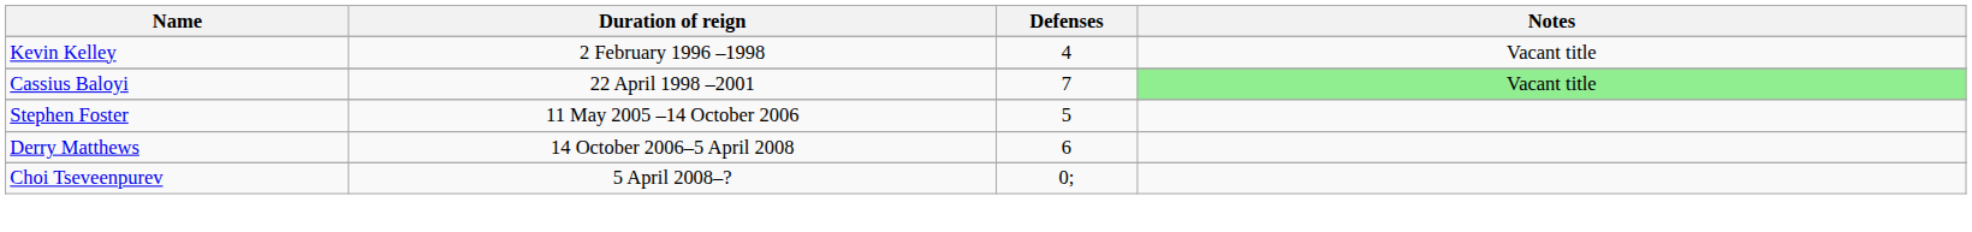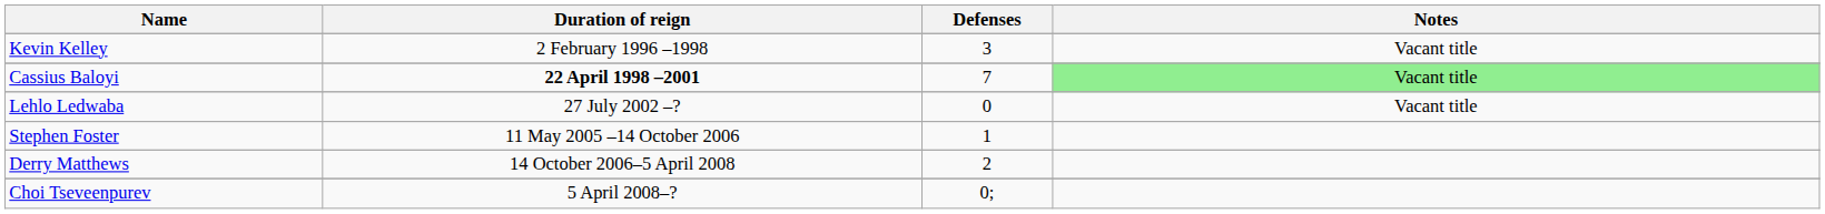 <table class="wikitable" width=100%>
 <tr>
 <th width=17%>Name</th>
 <th width=32%>Duration of reign</th>
 <th width=7%>Defenses</th>
 <th width=41%>Notes</th>
 </tr>
 <tr align=centergn=center>
 </tr>
 <tr align=center>
 <td align=left> <a href='#'>Kevin Kelley</a></td>
 <td>2 February 1996 –1998</td>
-<td>4</td>
+<td>3</td>
 <td>Vacant title</td>
 </tr>
 <tr align=centergn=center>
 </tr>
 <tr align=center>
 <td align=left> <a href='#'>Cassius Baloyi</a></td>
-<td>22 April 1998 –2001</td>
+<td><strong>22 April 1998 –2001</strong></td>
 <td>7</td>
 <td style="background: lightgreen;">Vacant title</td>
 </tr>
 <tr align=centergn=center>
+</tr>
+<tr align=center>
+<td align=left> <a href='#'>Lehlo Ledwaba</a></td>
+<td>27 July 2002 –?</td>
+<td>0</td>
+<td>Vacant title</td>
 </tr>
 <tr align=centergn=center>
 </tr>
 <tr align=center>
 <td align=left> <a href='#'>Stephen Foster</a></td>
 <td>11 May 2005 –14 October 2006</td>
-<td>5</td>
+<td>1</td>
 <td></td>
 </tr>
 <tr align=centergn=center>
 </tr>
 <tr align=center>
 <td align=left> <a href='#'>Derry Matthews</a></td>
 <td>14 October 2006–5 April 2008</td>
-<td>6</td>
+<td>2</td>
 <td></td>
 </tr>
 <tr align=centergn=center>
 </tr>
 <tr align=center>
 <td align=left> <a href='#'>Choi Tseveenpurev</a></td>
 <td>5 April 2008–?</td>
 <td>0;</td>
 <td></td>
 </tr>
 </table>
